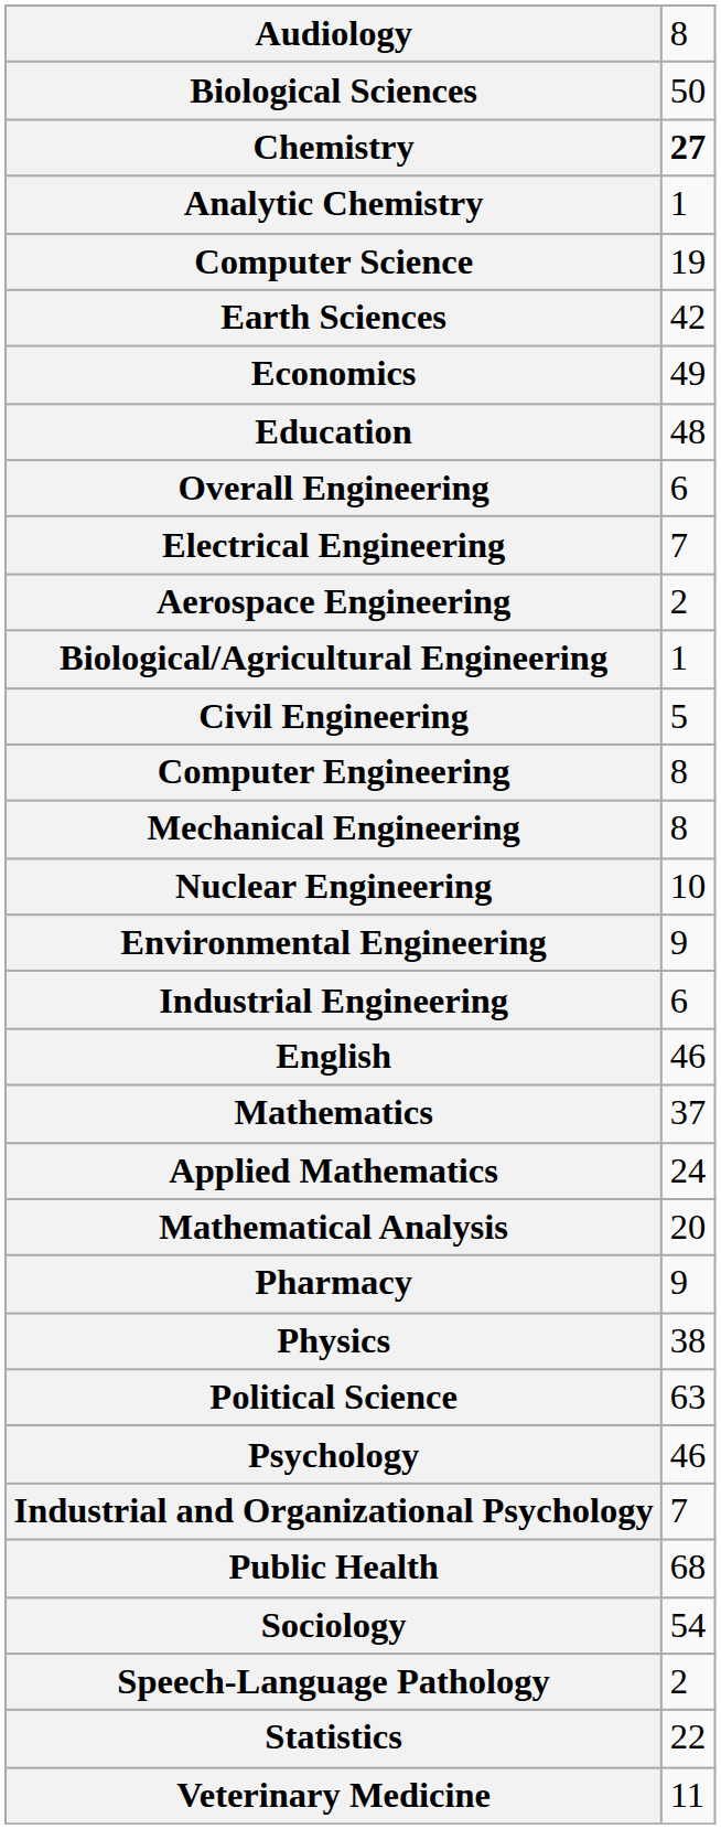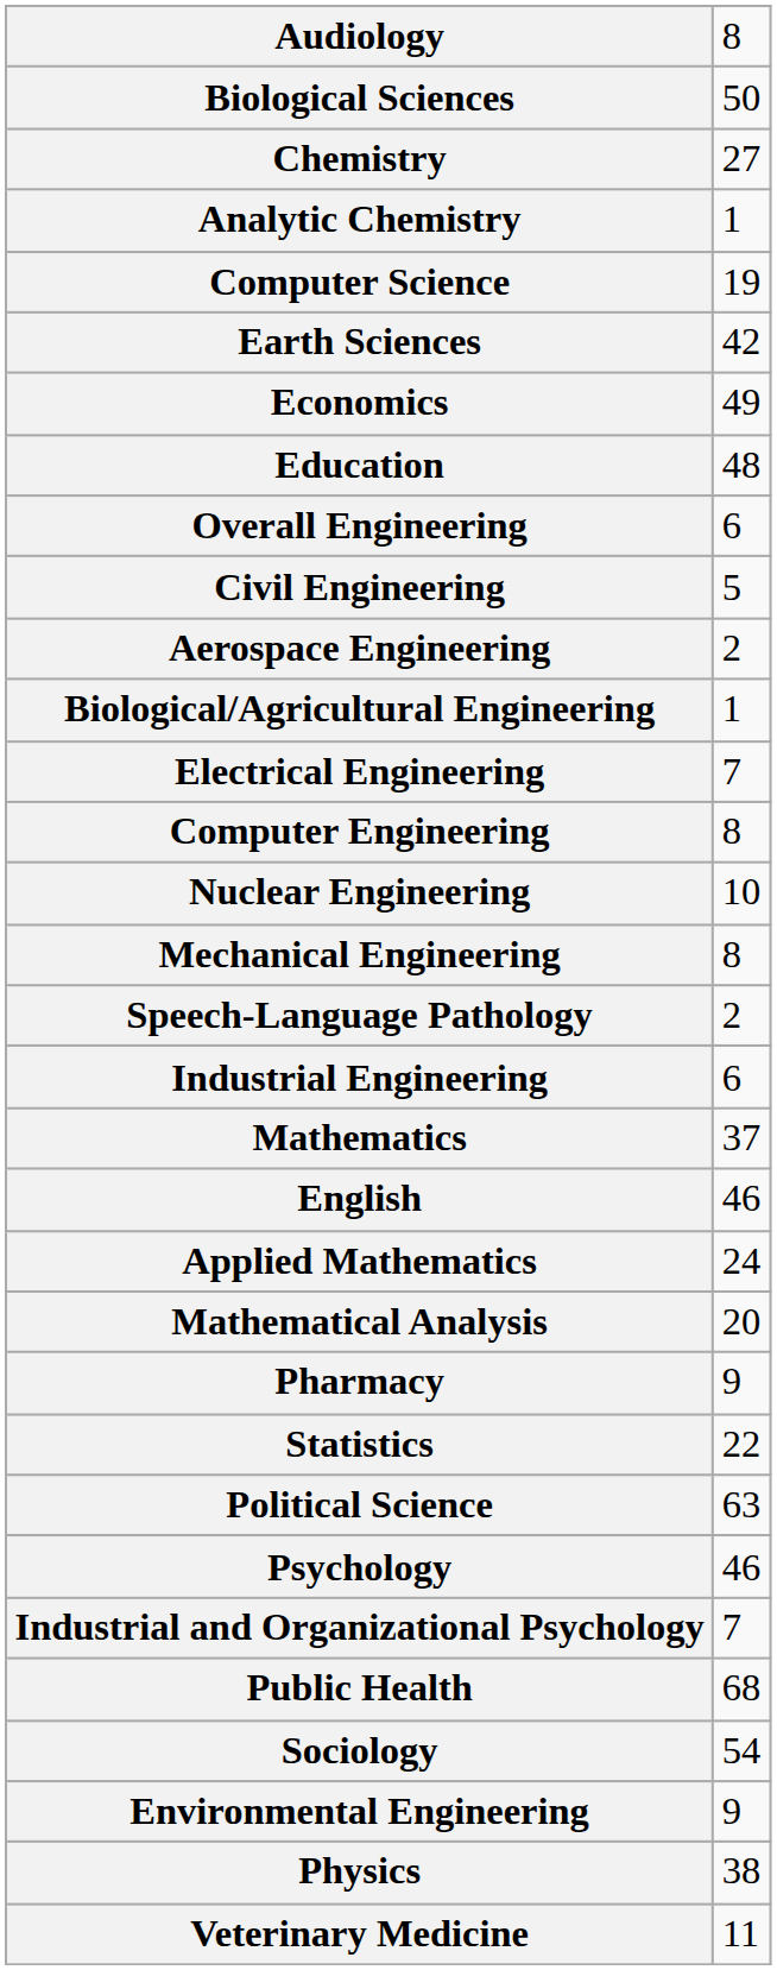 <table class="wikitable floatright plainrowheaders">
 <tr>
 <th scope="row">Audiology</th>
 <td>8</td>
 </tr>
 <tr>
 <th scope="row">Biological Sciences</th>
 <td>50</td>
 </tr>
 <tr>
 <th scope="row">Chemistry</th>
-<td><strong>27</strong></td>
+<td>27</td>
 </tr>
 <tr>
 <th scope="row">Analytic Chemistry</th>
 <td>1</td>
 </tr>
 <tr>
 <th scope="row">Computer Science</th>
 <td>19</td>
 </tr>
 <tr>
 <th scope="row">Earth Sciences</th>
 <td>42</td>
 </tr>
 <tr>
 <th scope="row">Economics</th>
 <td>49</td>
 </tr>
 <tr>
 <th scope="row">Education</th>
 <td>48</td>
 </tr>
 <tr>
 <th scope="row">Overall Engineering</th>
 <td>6</td>
 </tr>
 <tr>
-<th scope="row">Electrical Engineering</th>
-<td>7</td>
+<th scope="row">Civil Engineering</th>
+<td>5</td>
 </tr>
 <tr>
 <th scope="row">Aerospace Engineering</th>
 <td>2</td>
 </tr>
 <tr>
 <th scope="row">Biological/Agricultural Engineering</th>
 <td>1</td>
 </tr>
 <tr>
-<th scope="row">Civil Engineering</th>
-<td>5</td>
+<th scope="row">Electrical Engineering</th>
+<td>7</td>
 </tr>
 <tr>
 <th scope="row">Computer Engineering</th>
-<td>8</td>
-</tr>
-<tr>
-<th scope="row">Mechanical Engineering</th>
 <td>8</td>
 </tr>
 <tr>
 <th scope="row">Nuclear Engineering</th>
 <td>10</td>
 </tr>
 <tr>
-<th scope="row">Environmental Engineering</th>
-<td>9</td>
+<th scope="row">Mechanical Engineering</th>
+<td>8</td>
+</tr>
+<tr>
+<th scope="row">Speech-Language Pathology</th>
+<td>2</td>
 </tr>
 <tr>
 <th scope="row">Industrial Engineering</th>
 <td>6</td>
 </tr>
 <tr>
+<th scope="row">Mathematics</th>
+<td>37</td>
+</tr>
+<tr>
 <th scope="row">English</th>
 <td>46</td>
-</tr>
-<tr>
-<th scope="row">Mathematics</th>
-<td>37</td>
 </tr>
 <tr>
 <th scope="row">Applied Mathematics</th>
 <td>24</td>
 </tr>
 <tr>
 <th scope="row">Mathematical Analysis</th>
 <td>20</td>
 </tr>
 <tr>
 <th scope="row">Pharmacy</th>
 <td>9</td>
 </tr>
 <tr>
-<th scope="row">Physics</th>
-<td>38</td>
+<th scope="row">Statistics</th>
+<td>22</td>
 </tr>
 <tr>
 <th scope="row">Political Science</th>
 <td>63</td>
 </tr>
 <tr>
 <th scope="row">Psychology</th>
 <td>46</td>
 </tr>
 <tr>
 <th scope="row">Industrial and Organizational Psychology</th>
 <td>7</td>
 </tr>
 <tr>
 <th scope="row">Public Health</th>
 <td>68</td>
 </tr>
 <tr>
 <th scope="row">Sociology</th>
 <td>54</td>
 </tr>
 <tr>
-<th scope="row">Speech-Language Pathology</th>
-<td>2</td>
+<th scope="row">Environmental Engineering</th>
+<td>9</td>
 </tr>
 <tr>
-<th scope="row">Statistics</th>
-<td>22</td>
+<th scope="row">Physics</th>
+<td>38</td>
 </tr>
 <tr>
 <th scope="row">Veterinary Medicine</th>
 <td>11</td>
 </tr>
 </table>
